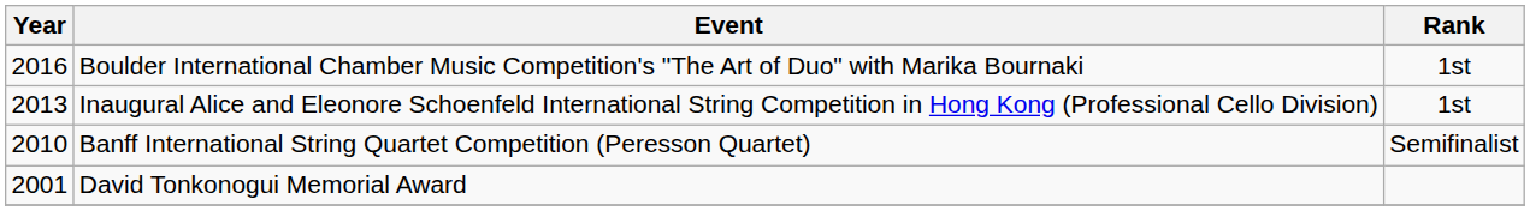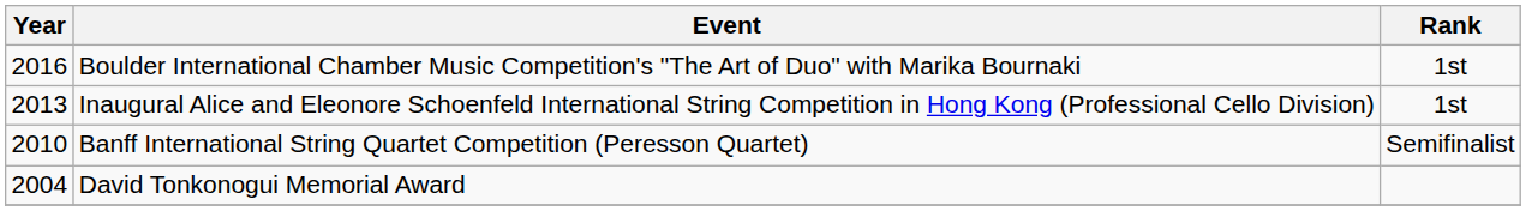 <table class="wikitable">
 <tr>
 <th>Year</th>
 <th>Event</th>
 <th>Rank</th>
 </tr>
 <tr>
 <td>2016</td>
 <td>Boulder International Chamber Music Competition's "The Art of Duo" with Marika Bournaki</td>
 <td style="text-align:center;">1st</td>
 </tr>
 <tr>
 <td>2013</td>
 <td>Inaugural Alice and Eleonore Schoenfeld International String Competition in <a href='#'>Hong Kong</a> (Professional Cello Division)</td>
 <td style="text-align:center;">1st</td>
 </tr>
 <tr>
 <td>2010</td>
 <td>Banff International String Quartet Competition (Peresson Quartet)</td>
 <td style="text-align:center;">Semifinalist</td>
 </tr>
 <tr>
-<td>2001</td>
+<td>2004</td>
 <td>David Tonkonogui Memorial Award</td>
 <td></td>
 </tr>
 <tr>
 </tr>
 </table>
